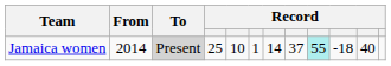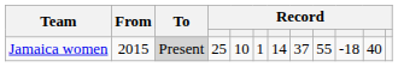 <table class="wikitable" style="text-align:center">
 <tr>
 <th rowspan="2">Team</th>
 <th rowspan="2">From</th>
 <th rowspan="2">To</th>
 <th colspan="9">Record</th>
 </tr>
 <tr>
 <th></th>
 <th></th>
 <th></th>
 <th></th>
 <th></th>
 <th></th>
 <th></th>
 <th></th>
 <th></th>
 </tr>
 <tr>
 <td><a href='#'>Jamaica women</a></td>
-<td>2014</td>
+<td>2015</td>
 <td style="background: lightgrey;">Present</td>
 <td>25</td>
 <td>10</td>
 <td>1</td>
 <td>14</td>
 <td>37</td>
-<td style="background: paleturquoise;">55</td>
+<td>55</td>
 <td>-18</td>
 <td>40</td>
 <td></td>
 </tr>
 </table>
